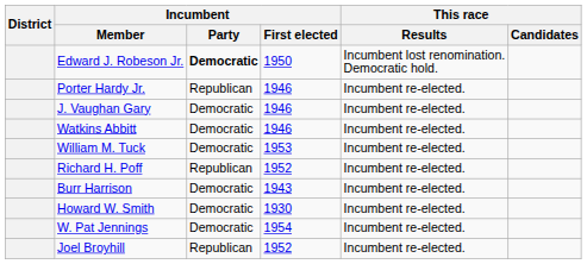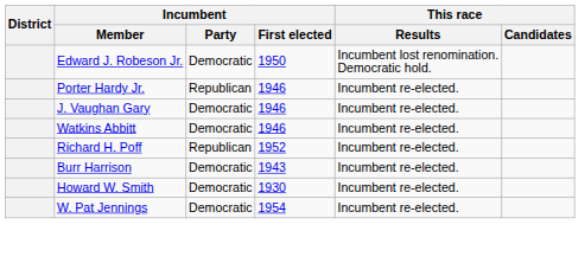 <table class=wikitable>
 <tr>
 <th rowspan=2>District</th>
 <th colspan=3>Incumbent</th>
 <th colspan=2>This race</th>
 </tr>
 <tr>
 <th>Member</th>
 <th>Party</th>
 <th>First elected</th>
 <th>Results</th>
 <th>Candidates</th>
 </tr>
 <tr>
 <th></th>
 <td><a href='#'>Edward J. Robeson Jr.</a></td>
-<td><strong>Democratic</strong></td>
+<td>Democratic</td>
 <td><a href='#'>1950</a></td>
 <td>Incumbent lost renomination.<br>Democratic hold.</td>
 <td nowrap></td>
 </tr>
 <tr>
 <th></th>
 <td><a href='#'>Porter Hardy Jr.</a></td>
 <td>Republican</td>
 <td><a href='#'>1946</a></td>
 <td>Incumbent re-elected.</td>
 <td nowrap></td>
 </tr>
 <tr>
 <th></th>
 <td><a href='#'>J. Vaughan Gary</a></td>
 <td>Democratic</td>
 <td><a href='#'>1946 </a></td>
 <td>Incumbent re-elected.</td>
 <td nowrap></td>
 </tr>
 <tr>
 <th></th>
 <td><a href='#'>Watkins Abbitt</a></td>
 <td>Democratic</td>
 <td><a href='#'>1946</a></td>
-<td>Incumbent re-elected.</td>
-<td nowrap></td>
-</tr>
-<tr>
-<th></th>
-<td><a href='#'>William M. Tuck</a></td>
-<td>Democratic</td>
-<td><a href='#'>1953 </a></td>
 <td>Incumbent re-elected.</td>
 <td nowrap></td>
 </tr>
 <tr>
 <th></th>
 <td><a href='#'>Richard H. Poff</a></td>
 <td>Republican</td>
 <td><a href='#'>1952</a></td>
 <td>Incumbent re-elected.</td>
 <td nowrap></td>
 </tr>
 <tr>
 <th></th>
 <td><a href='#'>Burr Harrison</a></td>
 <td>Democratic</td>
 <td><a href='#'>1943</a></td>
 <td>Incumbent re-elected.</td>
 <td nowrap></td>
 </tr>
 <tr>
 <th></th>
 <td><a href='#'>Howard W. Smith</a></td>
 <td>Democratic</td>
 <td><a href='#'>1930</a></td>
 <td>Incumbent re-elected.</td>
 <td nowrap></td>
 </tr>
 <tr>
 <th></th>
 <td><a href='#'>W. Pat Jennings</a></td>
 <td>Democratic</td>
 <td><a href='#'>1954</a></td>
 <td>Incumbent re-elected.</td>
 <td nowrap></td>
 </tr>
-<tr>
-<th></th>
-<td><a href='#'>Joel Broyhill</a></td>
-<td>Republican</td>
-<td><a href='#'>1952</a></td>
-<td>Incumbent re-elected.</td>
-<td nowrap></td>
-</tr>
 </table>
